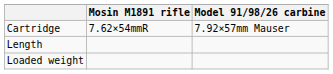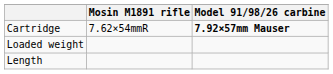 <table class="wikitable">
 <tr>
 </tr>
 <tr>
 <th></th>
 <th>Mosin M1891 rifle</th>
 <th>Model 91/98/26 carbine</th>
 </tr>
 <tr>
 <td>Cartridge</td>
 <td>7.62×54mmR</td>
-<td>7.92×57mm Mauser</td>
+<td><strong>7.92×57mm Mauser</strong></td>
+</tr>
+<tr>
+<td>Loaded weight</td>
+<td></td>
+<td></td>
 </tr>
 <tr>
 <td>Length</td>
 <td></td>
 <td></td>
 </tr>
-<tr>
-<td>Loaded weight</td>
-<td></td>
-<td></td>
-</tr>
 </table>
